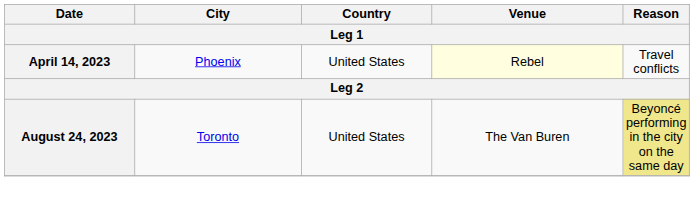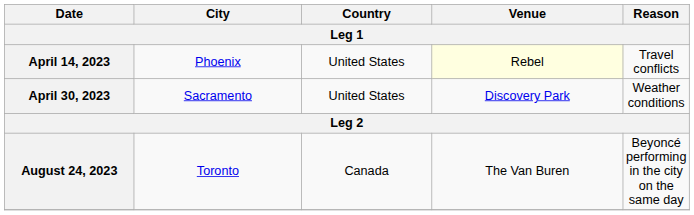 <table class="wikitable plainrowheaders" style="text-align:center;">
 <tr>
 <th scope="col" style="width:10em;">Date</th>
 <th scope="col" style="width:13em;">City</th>
 <th scope="col" style="width:10em;">Country</th>
 <th scope="col" style="width:15em;">Venue</th>
 <th>Reason</th>
 </tr>
 <tr>
 <th colspan="5">Leg 1</th>
 </tr>
 <tr>
 <th scope="row" style="text-align:center;">April 14, 2023</th>
 <td><a href='#'>Phoenix</a></td>
 <td>United States</td>
 <td style="background: lightyellow;">Rebel</td>
 <td>Travel conflicts</td>
 </tr>
 <tr>
+<th scope="row" style="text-align:center;">April 30, 2023</th>
+<td><a href='#'>Sacramento</a></td>
+<td>United States</td>
+<td><a href='#'>Discovery Park</a></td>
+<td>Weather conditions</td>
+</tr>
+<tr>
 <th colspan="5">Leg 2</th>
 </tr>
 <tr>
 <th scope="row" style="text-align:center;">August 24, 2023</th>
 <td><a href='#'>Toronto</a></td>
-<td>United States</td>
+<td>Canada</td>
 <td>The Van Buren</td>
-<td style="background: khaki;">Beyoncé performing in the city on the same day</td>
+<td>Beyoncé performing in the city on the same day</td>
 </tr>
 <tr>
 </tr>
 </table>
